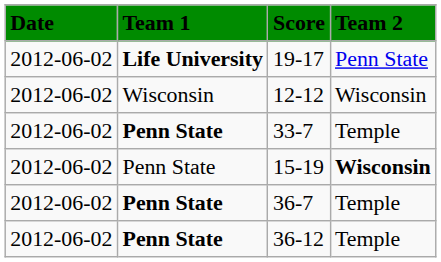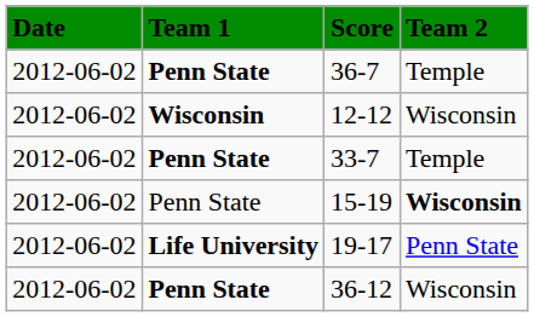 <table class="wikitable" style="margin:0.5em auto; font-size:95%">
 <tr bgcolor="008B00">
 <td><strong>Date</strong></td>
 <td><strong>Team 1</strong></td>
 <td><strong>Score</strong></td>
 <td><strong>Team 2</strong></td>
 </tr>
 <tr>
 <td>2012-06-02</td>
-<td><strong>Life University</strong></td>
-<td>19-17</td>
-<td><a href='#'>Penn State</a></td>
+<td><strong>Penn State</strong></td>
+<td>36-7</td>
+<td>Temple</td>
 </tr>
 <tr>
 <td>2012-06-02</td>
-<td>Wisconsin</td>
+<td><strong>Wisconsin</strong></td>
 <td>12-12</td>
 <td>Wisconsin</td>
 </tr>
 <tr>
 <td>2012-06-02</td>
 <td><strong>Penn State</strong></td>
 <td>33-7</td>
 <td>Temple</td>
 </tr>
 <tr>
 <td>2012-06-02</td>
 <td>Penn State</td>
 <td>15-19</td>
 <td><strong>Wisconsin</strong></td>
 </tr>
 <tr>
 <td>2012-06-02</td>
-<td><strong>Penn State</strong></td>
-<td>36-7</td>
-<td>Temple</td>
+<td><strong>Life University</strong></td>
+<td>19-17</td>
+<td><a href='#'>Penn State</a></td>
 </tr>
 <tr>
 <td>2012-06-02</td>
 <td><strong>Penn State</strong></td>
 <td>36-12</td>
-<td>Temple</td>
+<td>Wisconsin</td>
 </tr>
 </table>
